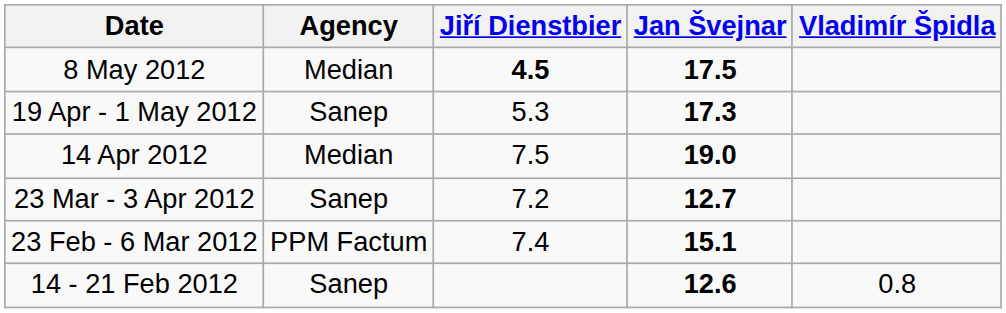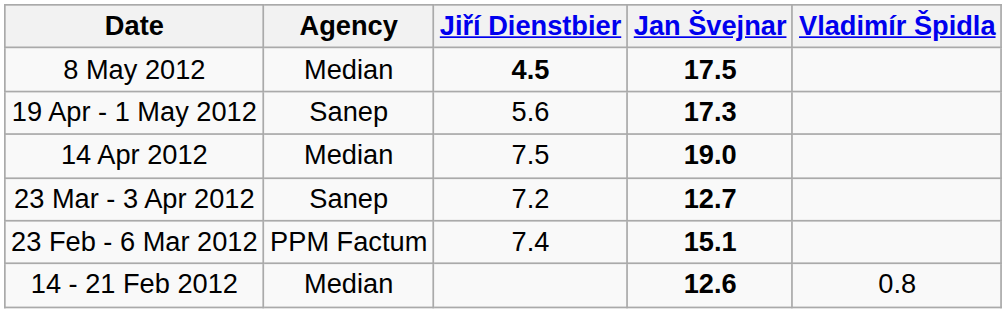 <table class="wikitable" style=text-align:center>
 <tr>
 <th>Date</th>
 <th>Agency</th>
 <th><a href='#'>Jiří Dienstbier</a></th>
 <th><a href='#'>Jan Švejnar</a></th>
 <th><a href='#'>Vladimír Špidla</a></th>
 </tr>
 <tr>
 <td>8 May 2012</td>
 <td>Median</td>
 <td><strong>4.5</strong></td>
 <td><strong>17.5</strong></td>
 <td></td>
 </tr>
 <tr>
 <td>19 Apr - 1 May 2012</td>
 <td>Sanep</td>
-<td>5.3</td>
+<td>5.6</td>
 <td><strong>17.3</strong></td>
 <td></td>
 </tr>
 <tr>
 <td>14 Apr 2012</td>
 <td>Median</td>
 <td>7.5</td>
 <td><strong>19.0</strong></td>
 <td></td>
 </tr>
 <tr>
 <td>23 Mar - 3 Apr 2012</td>
 <td>Sanep</td>
 <td>7.2</td>
 <td><strong>12.7</strong></td>
 <td></td>
 </tr>
 <tr>
 <td>23 Feb - 6 Mar 2012</td>
 <td>PPM Factum</td>
 <td>7.4</td>
 <td><strong>15.1</strong></td>
 <td></td>
 </tr>
 <tr>
 <td>14 - 21 Feb 2012</td>
-<td>Sanep</td>
+<td>Median</td>
 <td></td>
 <td><strong>12.6</strong></td>
 <td>0.8</td>
 </tr>
 </table>
